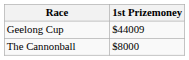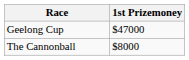 <table class="wikitable">
 <tr>
 <th width=150>Race</th>
 <th>1st Prizemoney</th>
 </tr>
 <tr>
 <td>Geelong Cup</td>
-<td>$44009</td>
+<td>$47000</td>
 </tr>
 <tr>
 <td>The Cannonball</td>
 <td>$8000</td>
 </tr>
 </table>
